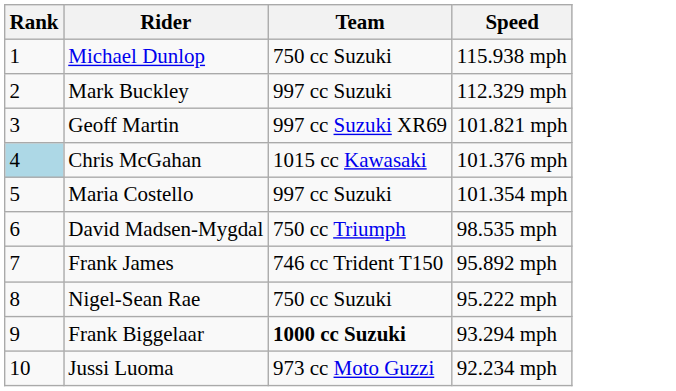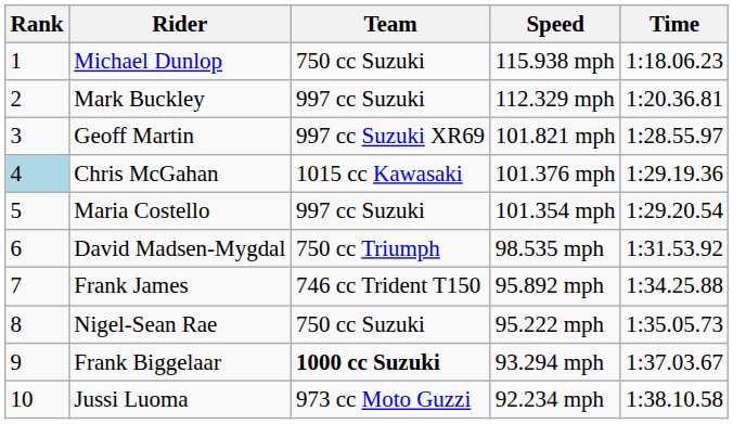 <table class="wikitable" style="font-size: 95%;">
 <tr style="background:#efefef;">
 <th>Rank</th>
 <th>Rider</th>
 <th>Team</th>
 <th>Speed</th>
+<th>Time</th>
 </tr>
 <tr>
 <td>1</td>
 <td> <a href='#'>Michael Dunlop</a></td>
 <td>750 cc Suzuki</td>
 <td>115.938 mph</td>
+<td>1:18.06.23</td>
 </tr>
 <tr>
 <td>2</td>
 <td>  Mark Buckley</td>
 <td>997 cc Suzuki</td>
 <td>112.329 mph</td>
+<td>1:20.36.81</td>
 </tr>
 <tr>
 <td>3</td>
 <td> Geoff Martin</td>
 <td>997 cc <a href='#'>Suzuki</a> XR69</td>
 <td>101.821 mph</td>
+<td>1:28.55.97</td>
 </tr>
 <tr>
 <td style="background: lightblue;">4</td>
 <td>  Chris McGahan</td>
 <td>1015 cc <a href='#'>Kawasaki</a></td>
 <td>101.376 mph</td>
+<td>1:29.19.36</td>
 </tr>
 <tr>
 <td>5</td>
 <td> Maria Costello</td>
 <td>997 cc Suzuki</td>
 <td>101.354 mph</td>
+<td>1:29.20.54</td>
 </tr>
 <tr>
 <td>6</td>
 <td> David Madsen-Mygdal</td>
 <td>750 cc <a href='#'>Triumph</a></td>
 <td>98.535 mph</td>
+<td>1:31.53.92</td>
 </tr>
 <tr>
 <td>7</td>
 <td> Frank James</td>
 <td>746 cc Trident T150</td>
 <td>95.892 mph</td>
+<td>1:34.25.88</td>
 </tr>
 <tr>
 <td>8</td>
 <td> Nigel-Sean Rae</td>
 <td>750 cc Suzuki</td>
 <td>95.222 mph</td>
+<td>1:35.05.73</td>
 </tr>
 <tr>
 <td>9</td>
 <td> Frank Biggelaar</td>
 <td><strong>1000 cc Suzuki</strong></td>
 <td>93.294 mph</td>
+<td>1:37.03.67</td>
 </tr>
 <tr>
 <td>10</td>
 <td> Jussi Luoma</td>
 <td>973 cc <a href='#'>Moto Guzzi</a></td>
 <td>92.234 mph</td>
+<td>1:38.10.58</td>
 </tr>
 </table>
